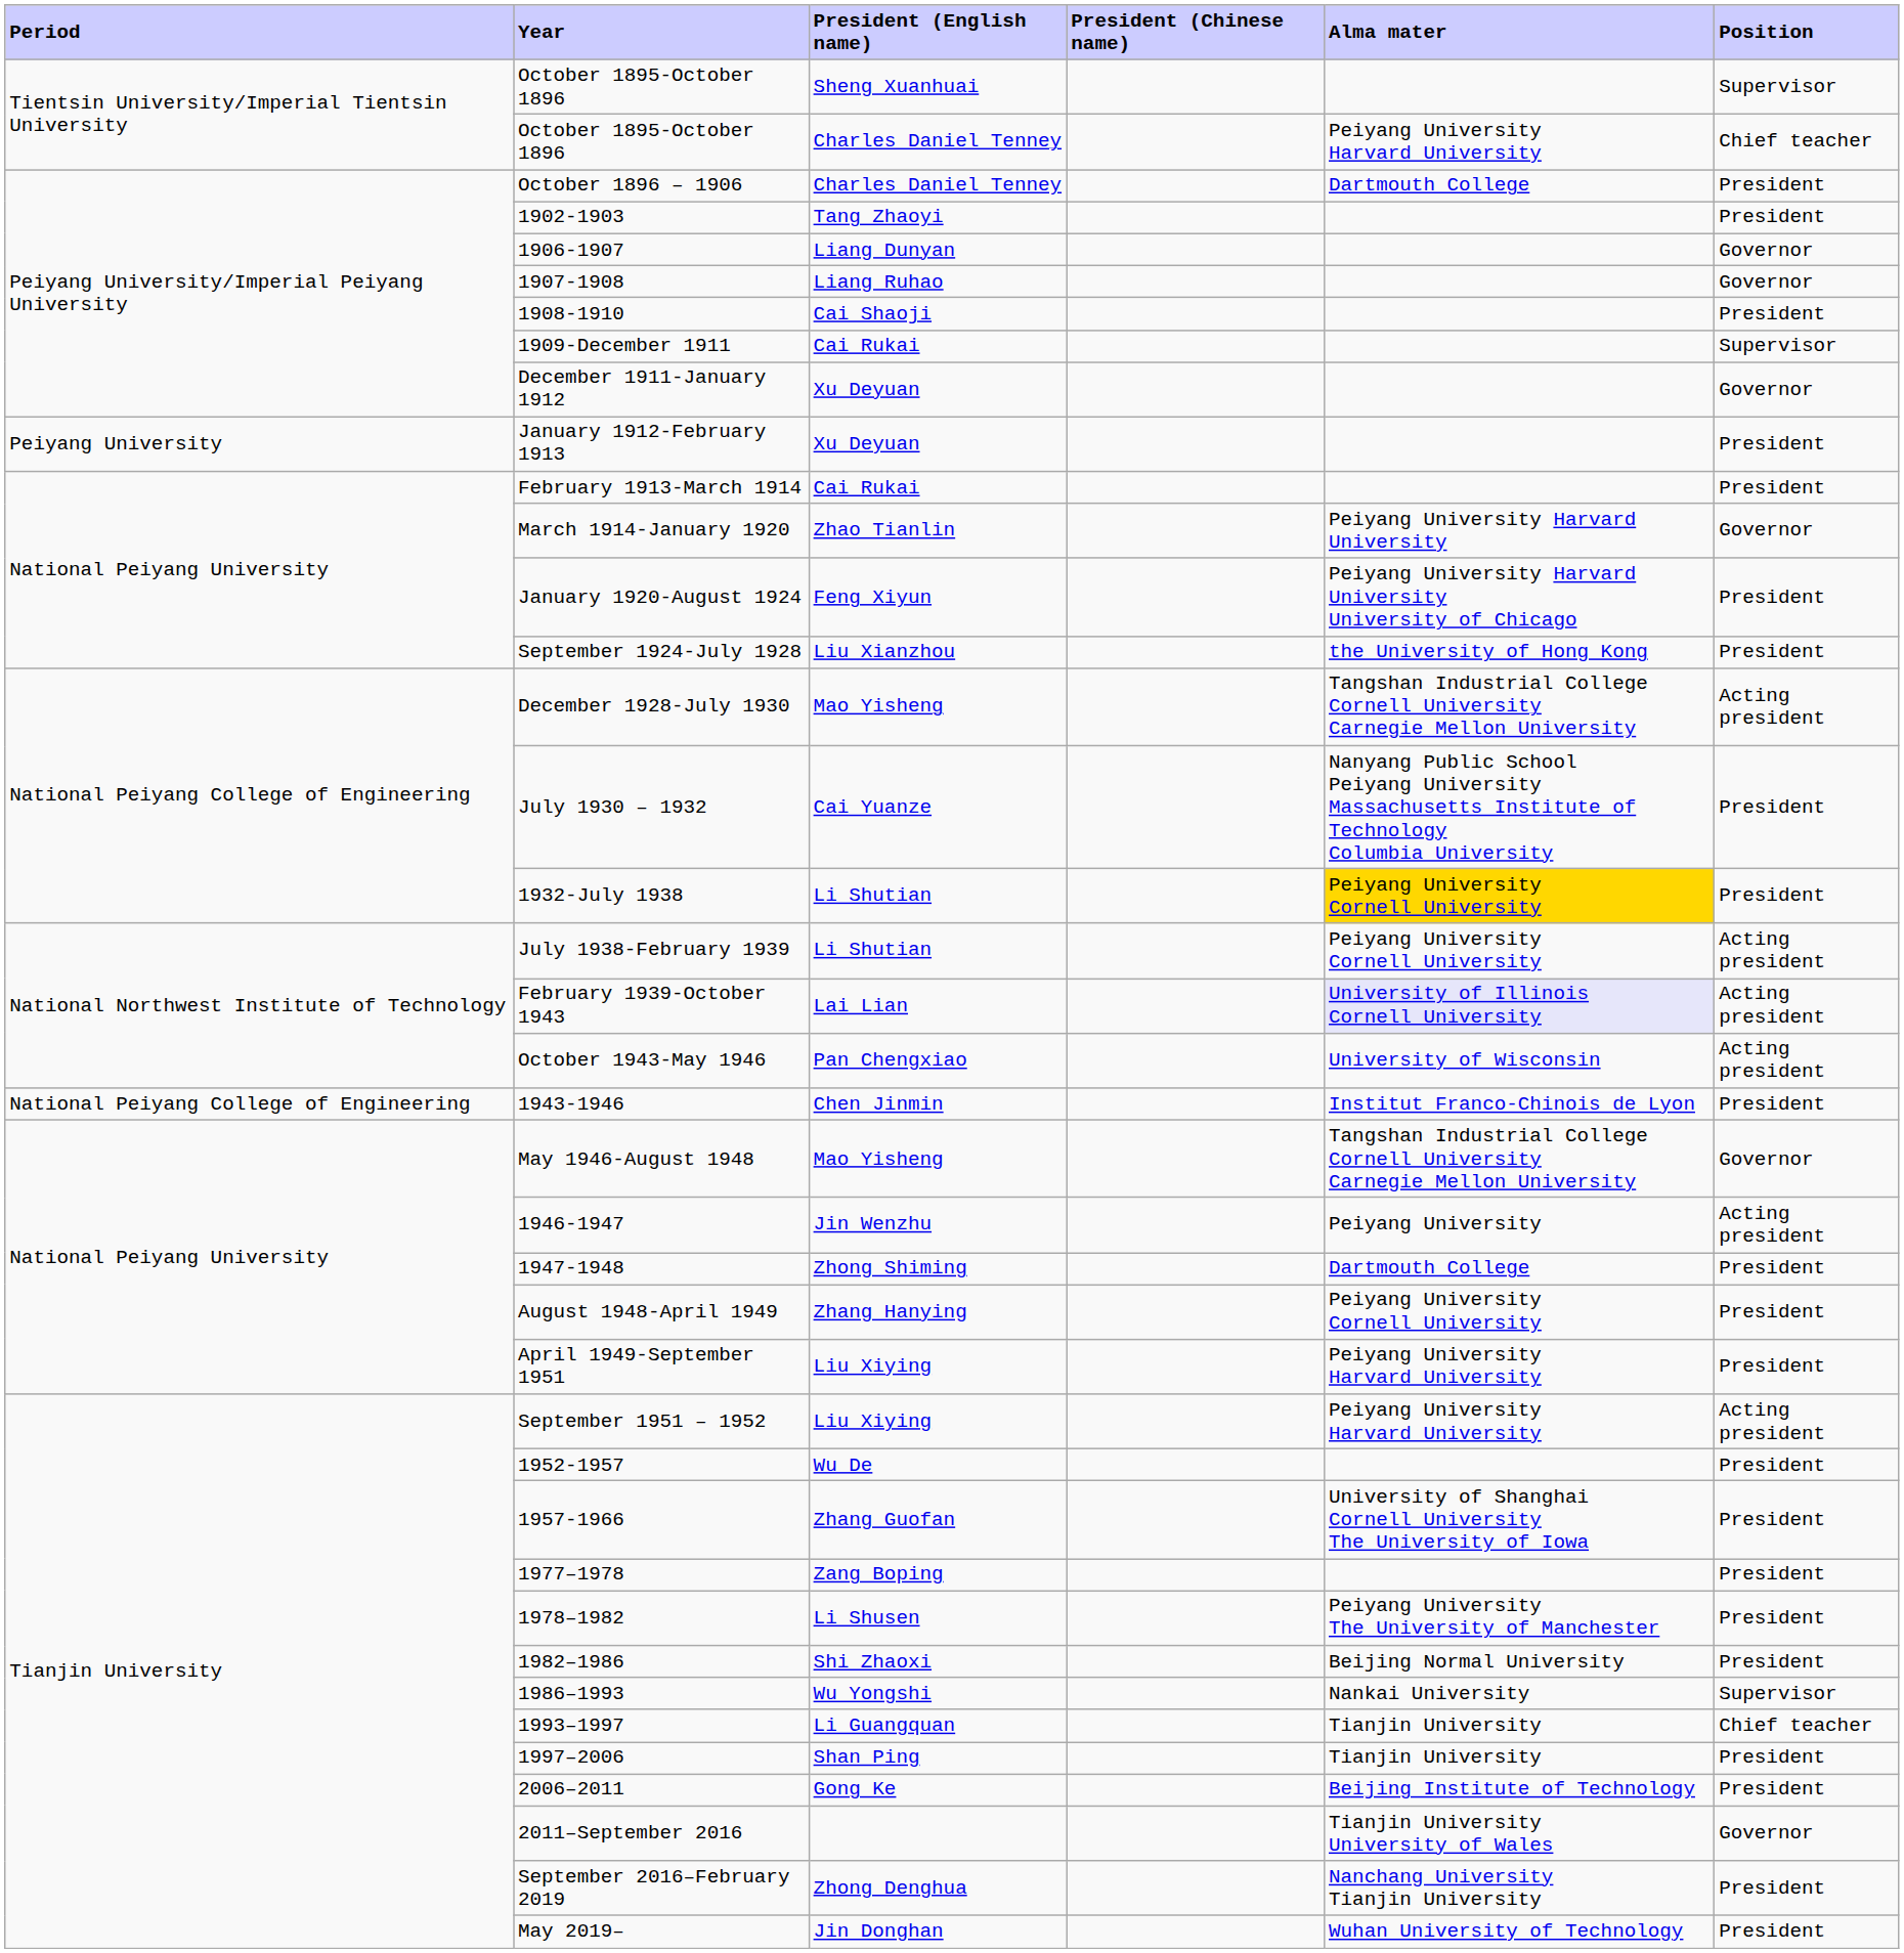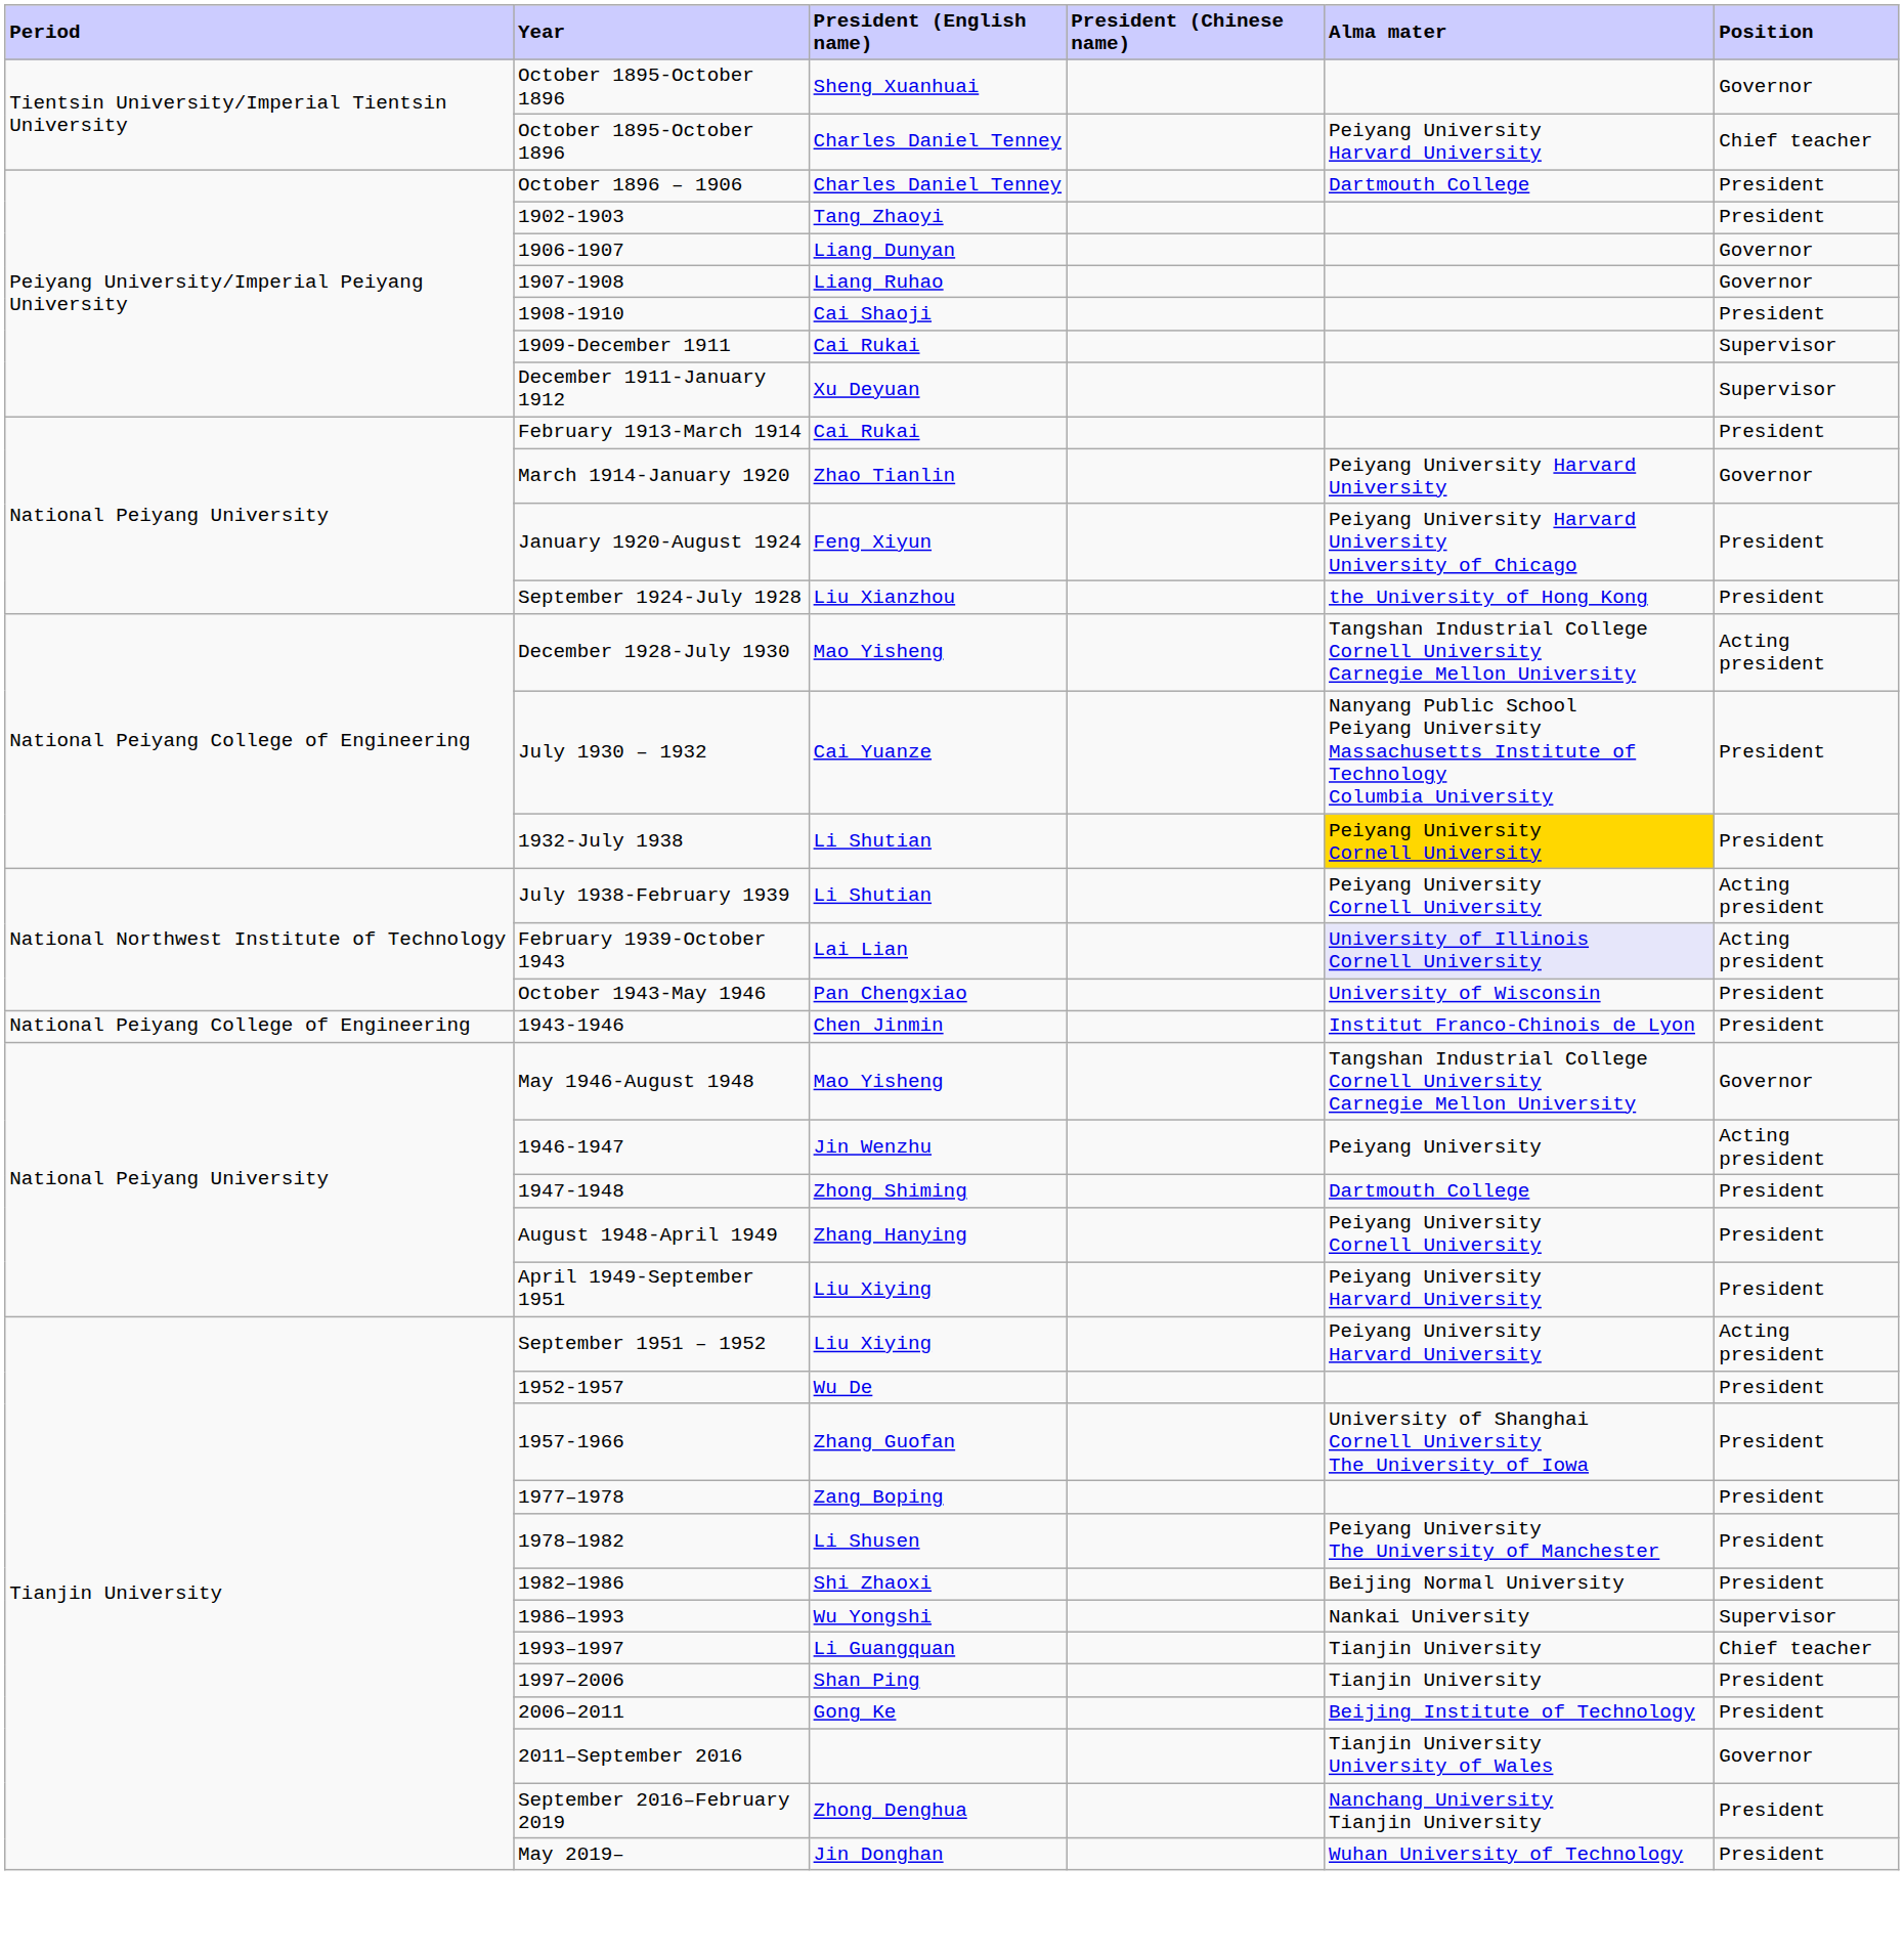 <table class="wikitable">
 <tr bgcolor="#ccccff">
 <td><strong>Period</strong></td>
 <td><strong>Year</strong></td>
 <td><strong>President (English name)</strong></td>
 <td><strong>President (Chinese name)</strong></td>
 <td><strong>Alma mater</strong></td>
 <td><strong>Position</strong></td>
 </tr>
 <tr>
 <td rowspan="2">Tientsin University/Imperial Tientsin University</td>
 <td>October 1895-October 1896</td>
 <td><a href='#'>Sheng Xuanhuai</a></td>
 <td></td>
 <td></td>
-<td>Supervisor</td>
+<td>Governor</td>
 </tr>
 <tr>
 <td>October 1895-October 1896</td>
 <td><a href='#'>Charles Daniel Tenney</a></td>
 <td></td>
 <td>Peiyang University<br><a href='#'>Harvard University</a></td>
 <td>Chief teacher</td>
 </tr>
 <tr>
 <td rowspan="7">Peiyang University/Imperial Peiyang University</td>
 <td>October 1896 – 1906</td>
 <td><a href='#'>Charles Daniel Tenney</a></td>
 <td></td>
 <td><a href='#'>Dartmouth College</a></td>
 <td>President</td>
 </tr>
 <tr>
 <td>1902-1903</td>
 <td><a href='#'>Tang Zhaoyi</a></td>
 <td></td>
 <td></td>
 <td>President</td>
 </tr>
 <tr>
 <td>1906-1907</td>
 <td><a href='#'>Liang Dunyan</a></td>
 <td></td>
 <td></td>
 <td>Governor</td>
 </tr>
 <tr>
 <td>1907-1908</td>
 <td><a href='#'>Liang Ruhao</a></td>
 <td></td>
 <td></td>
 <td>Governor</td>
 </tr>
 <tr>
 <td>1908-1910</td>
 <td><a href='#'>Cai Shaoji</a></td>
 <td></td>
 <td></td>
 <td>President</td>
 </tr>
 <tr>
 <td>1909-December 1911</td>
 <td><a href='#'>Cai Rukai</a></td>
 <td></td>
 <td></td>
 <td>Supervisor</td>
 </tr>
 <tr>
 <td>December 1911-January 1912</td>
 <td><a href='#'>Xu Deyuan</a></td>
 <td></td>
 <td></td>
-<td>Governor</td>
-</tr>
-<tr>
-<td>Peiyang University</td>
-<td>January 1912-February 1913</td>
-<td><a href='#'>Xu Deyuan</a></td>
-<td></td>
-<td></td>
-<td>President</td>
+<td>Supervisor</td>
 </tr>
 <tr>
 <td rowspan="4">National Peiyang University</td>
 <td>February 1913-March 1914</td>
 <td><a href='#'>Cai Rukai</a></td>
 <td></td>
 <td></td>
 <td>President</td>
 </tr>
 <tr>
 <td>March 1914-January 1920</td>
 <td><a href='#'>Zhao Tianlin</a></td>
 <td></td>
 <td>Peiyang University <a href='#'>Harvard University</a></td>
 <td>Governor</td>
 </tr>
 <tr>
 <td>January 1920-August 1924</td>
 <td><a href='#'>Feng Xiyun</a></td>
 <td></td>
 <td>Peiyang University <a href='#'>Harvard University</a><br><a href='#'>University of Chicago</a></td>
 <td>President</td>
 </tr>
 <tr>
 <td>September 1924-July 1928</td>
 <td><a href='#'>Liu Xianzhou</a></td>
 <td></td>
 <td><a href='#'>the University of Hong Kong</a></td>
 <td>President</td>
 </tr>
 <tr>
 <td rowspan="3">National Peiyang College of Engineering</td>
 <td>December 1928-July 1930</td>
 <td><a href='#'>Mao Yisheng</a></td>
 <td></td>
 <td>Tangshan Industrial College <br><a href='#'>Cornell University </a><br><a href='#'>Carnegie Mellon University</a></td>
 <td>Acting president</td>
 </tr>
 <tr>
 <td>July 1930 – 1932</td>
 <td><a href='#'>Cai Yuanze</a></td>
 <td></td>
 <td>Nanyang Public School <br>Peiyang University <br><a href='#'>Massachusetts Institute of Technology</a><br><a href='#'>Columbia University</a></td>
 <td>President</td>
 </tr>
 <tr>
 <td>1932-July 1938</td>
 <td><a href='#'>Li Shutian</a></td>
 <td></td>
 <td style="background: gold;">Peiyang University<br><a href='#'>Cornell University</a></td>
 <td>President</td>
 </tr>
 <tr>
 <td rowspan="3">National Northwest Institute of Technology</td>
 <td>July 1938-February 1939</td>
 <td><a href='#'>Li Shutian</a></td>
 <td></td>
 <td>Peiyang University<br><a href='#'>Cornell University</a></td>
 <td>Acting president</td>
 </tr>
 <tr>
 <td>February 1939-October 1943</td>
 <td><a href='#'>Lai Lian</a></td>
 <td></td>
 <td style="background: lavender;"><a href='#'>University of Illinois</a><br><a href='#'>Cornell University</a></td>
 <td>Acting president</td>
 </tr>
 <tr>
 <td>October 1943-May 1946</td>
 <td><a href='#'>Pan Chengxiao</a></td>
 <td></td>
 <td><a href='#'>University of Wisconsin</a></td>
-<td>Acting president</td>
+<td>President</td>
 </tr>
 <tr>
 <td rowspan="1">National Peiyang College of Engineering</td>
 <td>1943-1946</td>
 <td><a href='#'>Chen Jinmin</a></td>
 <td></td>
 <td><a href='#'>Institut Franco-Chinois de Lyon</a></td>
 <td>President</td>
 </tr>
 <tr>
 <td rowspan="5">National Peiyang University</td>
 <td>May 1946-August 1948</td>
 <td><a href='#'>Mao Yisheng</a></td>
 <td></td>
 <td>Tangshan Industrial College <br><a href='#'>Cornell University </a><br><a href='#'>Carnegie Mellon University</a></td>
 <td>Governor</td>
 </tr>
 <tr>
 <td>1946-1947</td>
 <td><a href='#'>Jin Wenzhu</a></td>
 <td></td>
 <td>Peiyang University</td>
 <td>Acting president</td>
 </tr>
 <tr>
 <td>1947-1948</td>
 <td><a href='#'>Zhong Shiming</a></td>
 <td></td>
 <td><a href='#'>Dartmouth College</a></td>
 <td>President</td>
 </tr>
 <tr>
 <td>August 1948-April 1949</td>
 <td><a href='#'>Zhang Hanying</a></td>
 <td></td>
 <td>Peiyang University<br><a href='#'>Cornell University</a></td>
 <td>President</td>
 </tr>
 <tr>
 <td>April 1949-September 1951</td>
 <td><a href='#'>Liu Xiying</a></td>
 <td></td>
 <td>Peiyang University<br><a href='#'>Harvard University</a></td>
 <td>President</td>
 </tr>
 <tr>
 <td rowspan="13">Tianjin University</td>
 <td>September 1951 – 1952</td>
 <td><a href='#'>Liu Xiying</a></td>
 <td></td>
 <td>Peiyang University<br><a href='#'>Harvard University</a></td>
 <td>Acting president</td>
 </tr>
 <tr>
 <td>1952-1957</td>
 <td><a href='#'>Wu De</a></td>
 <td></td>
 <td></td>
 <td>President</td>
 </tr>
 <tr>
 <td>1957-1966</td>
 <td><a href='#'>Zhang Guofan</a></td>
 <td></td>
 <td>University of Shanghai <br><a href='#'>Cornell University</a><br><a href='#'>The University of Iowa</a></td>
 <td>President</td>
 </tr>
 <tr>
 <td>1977–1978</td>
 <td><a href='#'>Zang Boping</a></td>
 <td></td>
 <td></td>
 <td>President</td>
 </tr>
 <tr>
 <td>1978–1982</td>
 <td><a href='#'>Li Shusen</a></td>
 <td></td>
 <td>Peiyang University<br><a href='#'>The University of Manchester</a></td>
 <td>President</td>
 </tr>
 <tr>
 <td>1982–1986</td>
 <td><a href='#'>Shi Zhaoxi</a></td>
 <td></td>
 <td>Beijing Normal University</td>
 <td>President</td>
 </tr>
 <tr>
 <td>1986–1993</td>
 <td><a href='#'>Wu Yongshi</a></td>
 <td></td>
 <td>Nankai University</td>
 <td>Supervisor</td>
 </tr>
 <tr>
 <td>1993–1997</td>
 <td><a href='#'>Li Guangquan</a></td>
 <td></td>
 <td>Tianjin University</td>
 <td>Chief teacher</td>
 </tr>
 <tr>
 <td>1997–2006</td>
 <td><a href='#'>Shan Ping</a></td>
 <td></td>
 <td>Tianjin University</td>
 <td>President</td>
 </tr>
 <tr>
 <td>2006–2011</td>
 <td><a href='#'>Gong Ke</a></td>
 <td></td>
 <td><a href='#'>Beijing Institute of Technology</a></td>
 <td>President</td>
 </tr>
 <tr>
 <td>2011–September 2016</td>
 <td></td>
 <td></td>
 <td>Tianjin University<br><a href='#'>University of Wales</a></td>
 <td>Governor</td>
 </tr>
 <tr>
 <td>September 2016–February 2019</td>
 <td><a href='#'>Zhong Denghua</a></td>
 <td></td>
 <td><a href='#'>Nanchang University</a><br>Tianjin University</td>
 <td>President</td>
 </tr>
 <tr>
 <td>May 2019–</td>
 <td><a href='#'>Jin Donghan</a></td>
 <td></td>
 <td><a href='#'>Wuhan University of Technology</a><br></td>
 <td>President</td>
 </tr>
 </table>
